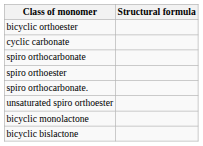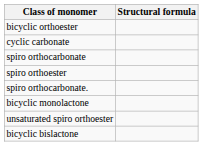 <table class="wikitable">
 <tr>
 <th>Class of monomer</th>
 <th>Structural formula</th>
 </tr>
 <tr>
 <td>bicyclic orthoester</td>
 <td></td>
 </tr>
 <tr>
 <td>cyclic carbonate</td>
 <td></td>
 </tr>
 <tr>
 <td>spiro orthocarbonate</td>
 <td></td>
 </tr>
 <tr>
 <td>spiro orthoester</td>
 <td></td>
 </tr>
 <tr>
 <td>spiro orthocarbonate.</td>
 <td></td>
 </tr>
 <tr>
-<td>unsaturated spiro orthoester</td>
+<td>bicyclic monolactone</td>
 <td></td>
 </tr>
 <tr>
-<td>bicyclic monolactone</td>
+<td>unsaturated spiro orthoester</td>
 <td></td>
 </tr>
 <tr>
 <td>bicyclic bislactone</td>
 <td></td>
 </tr>
 </table>
